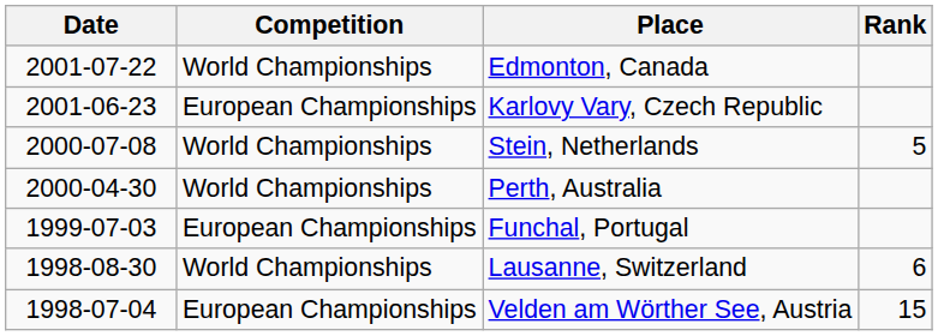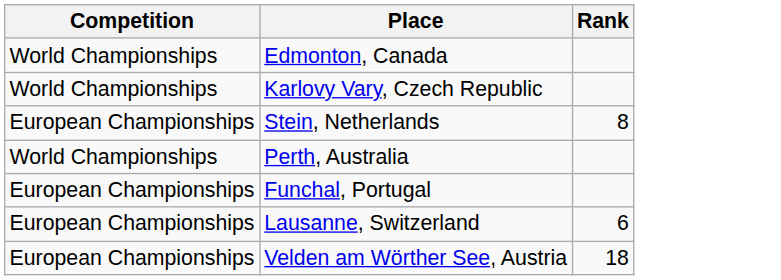 <table class="wikitable">
 <tr>
-<th>Date</th>
 <th>Competition</th>
 <th>Place</th>
 <th>Rank</th>
 </tr>
 <tr>
-<td style="text-align:right">  2001-07-22  </td>
 <td>World Championships</td>
 <td><a href='#'>Edmonton</a>, Canada</td>
 <td style="text-align:right"></td>
 </tr>
 <tr>
-<td style="text-align:right">  2001-06-23  </td>
-<td>European Championships</td>
+<td>World Championships</td>
 <td><a href='#'>Karlovy Vary</a>, Czech Republic</td>
 <td style="text-align:right"></td>
 </tr>
 <tr>
-<td style="text-align:right">  2000-07-08  </td>
-<td>World Championships</td>
+<td>European Championships</td>
 <td><a href='#'>Stein</a>, Netherlands</td>
-<td style="text-align:right">5</td>
+<td style="text-align:right">8</td>
 </tr>
 <tr>
-<td style="text-align:right">  2000-04-30  </td>
 <td>World Championships</td>
 <td><a href='#'>Perth</a>, Australia</td>
 <td style="text-align:right"></td>
 </tr>
 <tr>
-<td style="text-align:right">  1999-07-03  </td>
 <td>European Championships</td>
 <td><a href='#'>Funchal</a>, Portugal</td>
 <td style="text-align:right"></td>
 </tr>
 <tr>
-<td style="text-align:right">  1998-08-30  </td>
-<td>World Championships</td>
+<td>European Championships</td>
 <td><a href='#'>Lausanne</a>, Switzerland</td>
 <td style="text-align:right">6</td>
 </tr>
 <tr>
-<td style="text-align:right">  1998-07-04  </td>
 <td>European Championships</td>
 <td><a href='#'>Velden am Wörther See</a>, Austria</td>
-<td style="text-align:right">15</td>
+<td style="text-align:right">18</td>
 </tr>
 </table>
